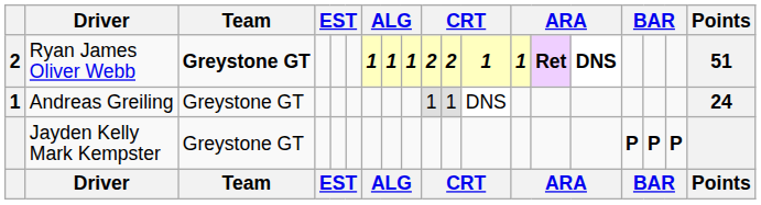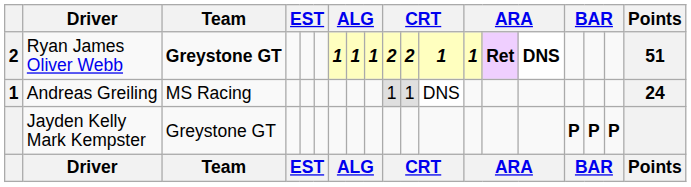 <table class="wikitable" style="font-size: 85%; text-align:center">
 <tr>
 <th></th>
 <th>Driver</th>
 <th>Team</th>
 <th colspan="3"><a href='#'>EST</a><br></th>
 <th colspan="3"><a href='#'>ALG</a><br></th>
 <th colspan="3"><a href='#'>CRT</a><br></th>
 <th colspan="3"><a href='#'>ARA</a><br></th>
 <th colspan="3"><a href='#'>BAR</a><br></th>
 <th>Points</th>
 </tr>
 <tr>
 <th>2</th>
 <td align="left"> Ryan James<br> <a href='#'>Oliver Webb</a></td>
 <td align="left"><strong> Greystone GT</strong></td>
 <td></td>
 <td></td>
 <td></td>
 <td style="background:#ffffbf;"><strong><em>1</em></strong></td>
 <td style="background:#ffffbf;"><strong><em>1</em></strong></td>
 <td style="background:#ffffbf;"><strong><em>1</em></strong></td>
 <td style="background:#ffffbf;"><strong><em>2</em></strong></td>
 <td style="background:#ffffbf;"><strong><em>2</em></strong></td>
 <td style="background:#ffffbf;"><strong><em>1</em></strong></td>
 <td style="background:#ffffbf;"><strong><em>1</em></strong></td>
 <td style="background:#efcfff;"><strong>Ret</strong></td>
 <td style="background:#ffffff;"><strong>DNS</strong></td>
 <td></td>
 <td></td>
 <td></td>
 <th>51</th>
 </tr>
 <tr>
 <th>1</th>
 <td align="left"> Andreas Greiling</td>
-<td align="left"> Greystone GT</td>
+<td align="left"> MS Racing</td>
 <td></td>
 <td></td>
 <td></td>
 <td></td>
 <td></td>
 <td></td>
 <td style="background:#dfdfdf;">1</td>
 <td style="background:#dfdfdf;">1</td>
 <td style="background:#ffffff;">DNS</td>
 <td></td>
 <td></td>
 <td></td>
 <td></td>
 <td></td>
 <td></td>
 <th>24</th>
 </tr>
 <tr>
 <th></th>
 <td align="left"> Jayden Kelly<br> Mark Kempster</td>
 <td align="left"> Greystone GT</td>
 <td></td>
 <td></td>
 <td></td>
 <td></td>
 <td></td>
 <td></td>
 <td></td>
 <td></td>
 <td></td>
 <td></td>
 <td></td>
 <td></td>
 <td><strong>P</strong></td>
 <td><strong>P</strong></td>
 <td><strong>P</strong></td>
 <th></th>
 </tr>
 <tr>
 <th></th>
 <th>Driver</th>
 <th>Team</th>
 <th colspan="3"><a href='#'>EST</a><br></th>
 <th colspan="3"><a href='#'>ALG</a><br></th>
 <th colspan="3"><a href='#'>CRT</a><br></th>
 <th colspan="3"><a href='#'>ARA</a><br></th>
 <th colspan="3"><a href='#'>BAR</a><br></th>
 <th>Points</th>
 </tr>
 </table>
